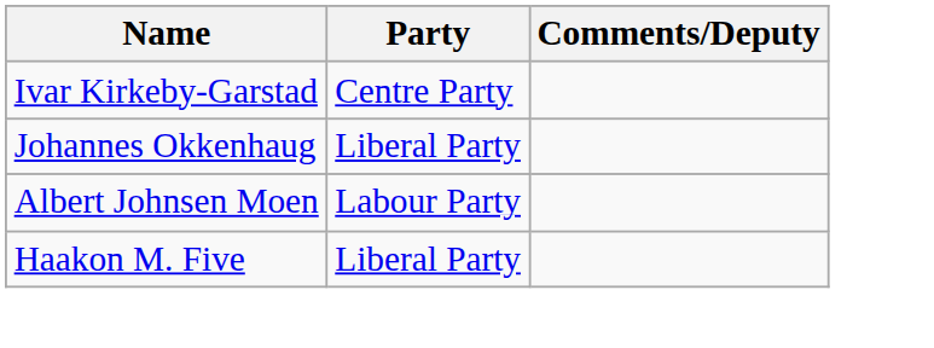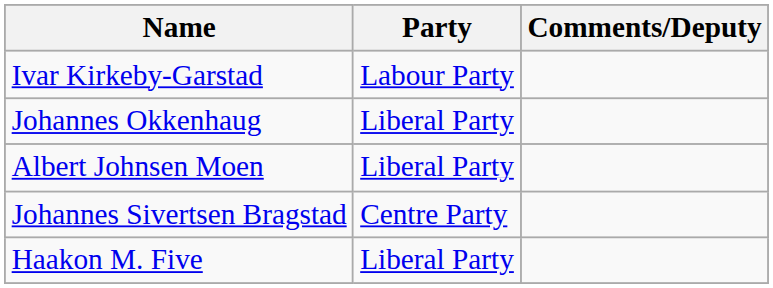 <table class="wikitable">
 <tr>
 <th>Name</th>
 <th>Party</th>
 <th>Comments/Deputy</th>
 </tr>
 <tr>
 <td><a href='#'>Ivar Kirkeby-Garstad</a></td>
-<td><a href='#'>Centre Party</a></td>
+<td><a href='#'>Labour Party</a></td>
 <td></td>
 </tr>
 <tr>
 <td><a href='#'>Johannes Okkenhaug</a></td>
 <td><a href='#'>Liberal Party</a></td>
 <td></td>
 </tr>
 <tr>
 <td><a href='#'>Albert Johnsen Moen</a></td>
-<td><a href='#'>Labour Party</a></td>
+<td><a href='#'>Liberal Party</a></td>
+<td></td>
+</tr>
+<tr>
+<td><a href='#'>Johannes Sivertsen Bragstad</a></td>
+<td><a href='#'>Centre Party</a></td>
 <td></td>
 </tr>
 <tr>
 <td><a href='#'>Haakon M. Five</a></td>
 <td><a href='#'>Liberal Party</a></td>
 <td></td>
 </tr>
 </table>
